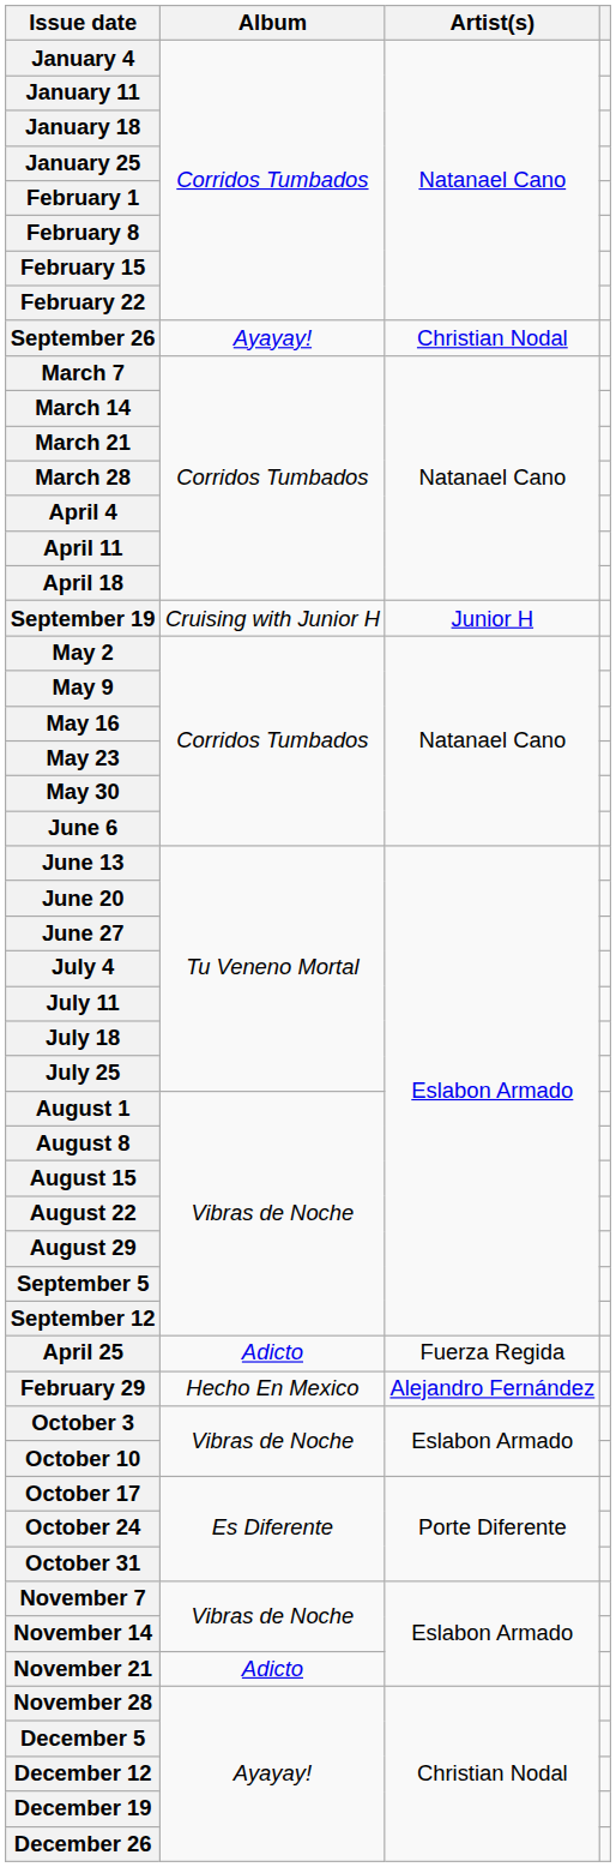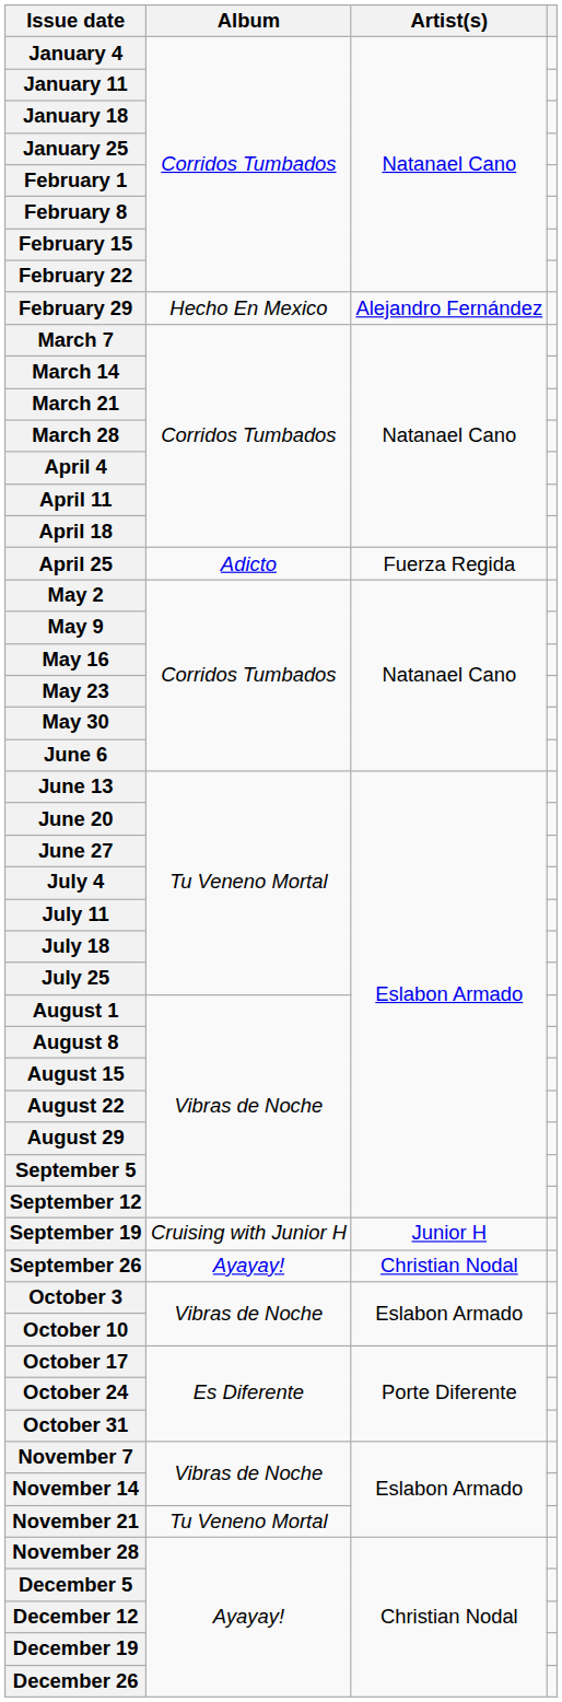 <table class="wikitable plainrowheaders" style="text-align: center">
 <tr>
 <th>Issue date</th>
 <th>Album</th>
 <th>Artist(s)</th>
 <th></th>
 </tr>
 <tr>
 <th scope="row">January 4</th>
 <td rowspan="8"><em><a href='#'>Corridos Tumbados</a></em></td>
 <td rowspan="8"><a href='#'>Natanael Cano</a></td>
 <td></td>
 </tr>
 <tr>
 <th scope="row">January 11</th>
 <td></td>
 </tr>
 <tr>
 <th scope="row">January 18</th>
 <td></td>
 </tr>
 <tr>
 <th scope="row">January 25</th>
 <td></td>
 </tr>
 <tr>
 <th scope="row">February 1</th>
 <td></td>
 </tr>
 <tr>
 <th scope="row">February 8</th>
 <td></td>
 </tr>
 <tr>
 <th scope="row">February 15</th>
 <td></td>
 </tr>
 <tr>
 <th scope="row">February 22</th>
 <td></td>
 </tr>
 <tr>
-<th scope="row">September 26</th>
-<td><em><a href='#'>Ayayay!</a></em></td>
-<td><a href='#'>Christian Nodal</a></td>
+<th scope="row">February 29</th>
+<td><em>Hecho En Mexico</em></td>
+<td><a href='#'>Alejandro Fernández</a></td>
 <td></td>
 </tr>
 <tr>
 <th scope="row">March 7</th>
 <td rowspan="7"><em>Corridos Tumbados</em></td>
 <td rowspan="7">Natanael Cano</td>
 <td></td>
 </tr>
 <tr>
 <th scope="row">March 14</th>
 <td></td>
 </tr>
 <tr>
 <th scope="row">March 21</th>
 <td></td>
 </tr>
 <tr>
 <th scope="row">March 28</th>
 <td></td>
 </tr>
 <tr>
 <th scope="row">April 4</th>
 <td></td>
 </tr>
 <tr>
 <th scope="row">April 11</th>
 <td></td>
 </tr>
 <tr>
 <th scope="row">April 18</th>
 <td></td>
 </tr>
 <tr>
-<th scope="row">September 19</th>
-<td><em>Cruising with Junior H</em></td>
-<td><a href='#'>Junior H</a></td>
+<th scope="row">April 25</th>
+<td><em><a href='#'>Adicto</a></em></td>
+<td>Fuerza Regida</td>
 <td></td>
 </tr>
 <tr>
 <th scope="row">May 2</th>
 <td rowspan="6"><em>Corridos Tumbados</em></td>
 <td rowspan="6">Natanael Cano</td>
 <td></td>
 </tr>
 <tr>
 <th scope="row">May 9</th>
 <td></td>
 </tr>
 <tr>
 <th scope="row">May 16</th>
 <td></td>
 </tr>
 <tr>
 <th scope="row">May 23</th>
 <td></td>
 </tr>
 <tr>
 <th scope="row">May 30</th>
 <td></td>
 </tr>
 <tr>
 <th scope="row">June 6</th>
 <td></td>
 </tr>
 <tr>
 <th scope="row">June 13</th>
 <td rowspan="7"><em>Tu Veneno Mortal</em></td>
 <td rowspan="14"><a href='#'>Eslabon Armado</a></td>
 <td></td>
 </tr>
 <tr>
 <th scope="row">June 20</th>
 <td></td>
 </tr>
 <tr>
 <th scope="row">June 27</th>
 <td></td>
 </tr>
 <tr>
 <th scope="row">July 4</th>
 <td></td>
 </tr>
 <tr>
 <th scope="row">July 11</th>
 <td></td>
 </tr>
 <tr>
 <th scope="row">July 18</th>
 <td></td>
 </tr>
 <tr>
 <th scope="row">July 25</th>
 <td></td>
 </tr>
 <tr>
 <th scope="row">August 1</th>
 <td rowspan="7"><em>Vibras de Noche</em></td>
 <td></td>
 </tr>
 <tr>
 <th scope="row">August 8</th>
 <td></td>
 </tr>
 <tr>
 <th scope="row">August 15</th>
 <td></td>
 </tr>
 <tr>
 <th scope="row">August 22</th>
 <td></td>
 </tr>
 <tr>
 <th scope="row">August 29</th>
 <td></td>
 </tr>
 <tr>
 <th scope="row">September 5</th>
 <td></td>
 </tr>
 <tr>
 <th scope="row">September 12</th>
 <td></td>
 </tr>
 <tr>
-<th scope="row">April 25</th>
-<td><em><a href='#'>Adicto</a></em></td>
-<td>Fuerza Regida</td>
+<th scope="row">September 19</th>
+<td><em>Cruising with Junior H</em></td>
+<td><a href='#'>Junior H</a></td>
 <td></td>
 </tr>
 <tr>
-<th scope="row">February 29</th>
-<td><em>Hecho En Mexico</em></td>
-<td><a href='#'>Alejandro Fernández</a></td>
+<th scope="row">September 26</th>
+<td><em><a href='#'>Ayayay!</a></em></td>
+<td><a href='#'>Christian Nodal</a></td>
 <td></td>
 </tr>
 <tr>
 <th scope="row">October 3</th>
 <td rowspan="2"><em>Vibras de Noche</em></td>
 <td rowspan="2">Eslabon Armado</td>
 <td></td>
 </tr>
 <tr>
 <th scope="row">October 10</th>
 <td></td>
 </tr>
 <tr>
 <th scope="row">October 17</th>
 <td rowspan="3"><em>Es Diferente</em></td>
 <td rowspan="3">Porte Diferente</td>
 <td></td>
 </tr>
 <tr>
 <th scope="row">October 24</th>
 <td></td>
 </tr>
 <tr>
 <th scope="row">October 31</th>
 <td></td>
 </tr>
 <tr>
 <th scope="row">November 7</th>
 <td rowspan="2"><em>Vibras de Noche</em></td>
 <td rowspan="3">Eslabon Armado</td>
 <td></td>
 </tr>
 <tr>
 <th scope="row">November 14</th>
 <td></td>
 </tr>
 <tr>
 <th scope="row">November 21</th>
-<td><em><a href='#'>Adicto</a></em></td>
+<td><em>Tu Veneno Mortal</em></td>
 <td></td>
 </tr>
 <tr>
 <th scope="row">November 28</th>
 <td rowspan="5"><em>Ayayay!</em></td>
 <td rowspan="5">Christian Nodal</td>
 <td></td>
 </tr>
 <tr>
 <th scope="row">December 5</th>
 <td></td>
 </tr>
 <tr>
 <th scope="row">December 12</th>
 <td></td>
 </tr>
 <tr>
 <th scope="row">December 19</th>
 <td></td>
 </tr>
 <tr>
 <th scope="row">December 26</th>
 <td></td>
 </tr>
 </table>
